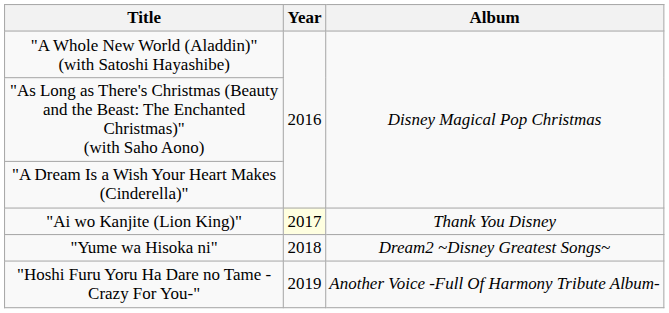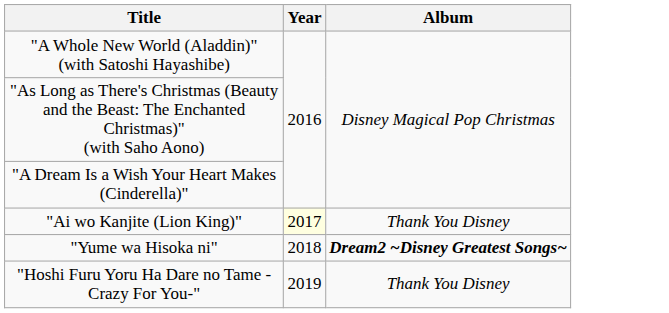 <table class="wikitable plainrowheaders" style="text-align:center;">
 <tr>
 <th scope="col" style="width:16em;">Title</th>
 <th scope="col">Year</th>
 <th scope="col">Album</th>
 </tr>
 <tr>
 <td>"A Whole New World (Aladdin)" <br><span>(with Satoshi Hayashibe)</span></td>
 <td align="center" rowspan="3">2016</td>
 <td align="center" rowspan="3"><em>Disney Magical Pop Christmas</em></td>
 </tr>
 <tr>
 <td>"As Long as There's Christmas (Beauty and the Beast: The Enchanted Christmas)"  <br><span>(with Saho Aono)</span></td>
 </tr>
 <tr>
 <td>"A Dream Is a Wish Your Heart Makes (Cinderella)"</td>
 </tr>
 <tr>
 <td>"Ai wo Kanjite (Lion King)"</td>
 <td align="center" rowspan="1" style="background: lightyellow;">2017</td>
 <td align="center" rowspan="1"><em>Thank You Disney</em></td>
 </tr>
 <tr>
 <td>"Yume wa Hisoka ni"</td>
 <td align="center" rowspan="1">2018</td>
-<td align="center" rowspan="1"><em>Dream2 ~Disney Greatest Songs~</em></td>
+<td align="center" rowspan="1"><strong><em>Dream2 ~Disney Greatest Songs~</em></strong></td>
 </tr>
 <tr>
 <td>"Hoshi Furu Yoru Ha Dare no Tame -Crazy For You-"</td>
 <td align="center" rowspan="1">2019</td>
-<td align="center" rowspan="1"><em>Another Voice -Full Of Harmony Tribute Album-</em></td>
+<td align="center" rowspan="1"><em>Thank You Disney</em></td>
 </tr>
 </table>
